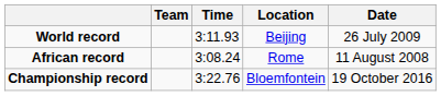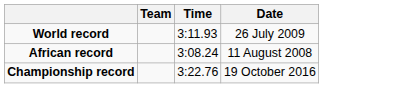 <table class=wikitable style=text-align:center>
 <tr>
 <th></th>
 <th>Team</th>
 <th>Time</th>
-<th>Location</th>
 <th>Date</th>
 </tr>
 <tr>
 <td><strong>World record</strong></td>
 <td align=left></td>
 <td align=left>3:11.93</td>
-<td><a href='#'>Beijing</a></td>
 <td>26 July 2009</td>
 </tr>
 <tr>
 <td><strong>African record</strong></td>
 <td align=left></td>
 <td align=left>3:08.24</td>
-<td><a href='#'>Rome</a></td>
 <td>11 August 2008</td>
 </tr>
 <tr>
 <td><strong>Championship record</strong></td>
 <td align=left></td>
 <td align=left>3:22.76</td>
-<td><a href='#'>Bloemfontein</a></td>
 <td>19 October 2016</td>
 </tr>
 </table>
